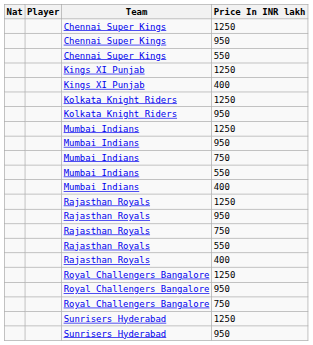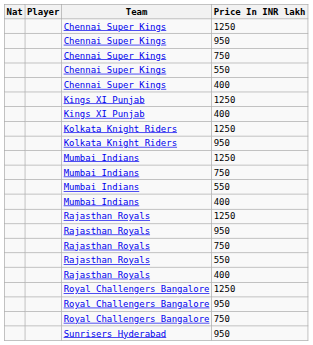 <table class="wikitable sortable">
 <tr>
 <th>Nat</th>
 <th>Player</th>
 <th>Team</th>
 <th>Price In INR lakh</th>
 </tr>
 <tr>
 <td></td>
 <td></td>
 <td><a href='#'>Chennai Super Kings</a></td>
 <td>1250</td>
 </tr>
 <tr>
 <td></td>
 <td></td>
 <td><a href='#'>Chennai Super Kings</a></td>
 <td>950</td>
 </tr>
 <tr>
 <td></td>
 <td></td>
 <td><a href='#'>Chennai Super Kings</a></td>
+<td>750</td>
+</tr>
+<tr>
+<td></td>
+<td></td>
+<td><a href='#'>Chennai Super Kings</a></td>
 <td>550</td>
+</tr>
+<tr>
+<td></td>
+<td></td>
+<td><a href='#'>Chennai Super Kings</a></td>
+<td>400</td>
 </tr>
 <tr>
 <td></td>
 <td></td>
 <td><a href='#'>Kings XI Punjab</a></td>
 <td>1250</td>
 </tr>
 <tr>
 <td></td>
 <td></td>
 <td><a href='#'>Kings XI Punjab</a></td>
 <td>400</td>
 </tr>
 <tr>
 <td></td>
 <td></td>
 <td><a href='#'>Kolkata Knight Riders</a></td>
 <td>1250</td>
 </tr>
 <tr>
 <td></td>
 <td></td>
 <td><a href='#'>Kolkata Knight Riders</a></td>
 <td>950</td>
 </tr>
 <tr>
 <td></td>
 <td></td>
 <td><a href='#'>Mumbai Indians</a></td>
 <td>1250</td>
-</tr>
-<tr>
-<td></td>
-<td></td>
-<td><a href='#'>Mumbai Indians</a></td>
-<td>950</td>
 </tr>
 <tr>
 <td></td>
 <td></td>
 <td><a href='#'>Mumbai Indians</a></td>
 <td>750</td>
 </tr>
 <tr>
 <td></td>
 <td></td>
 <td><a href='#'>Mumbai Indians</a></td>
 <td>550</td>
 </tr>
 <tr>
 <td></td>
 <td></td>
 <td><a href='#'>Mumbai Indians</a></td>
 <td>400</td>
 </tr>
 <tr>
 <td></td>
 <td></td>
 <td><a href='#'>Rajasthan Royals</a></td>
 <td>1250</td>
 </tr>
 <tr>
 <td></td>
 <td></td>
 <td><a href='#'>Rajasthan Royals</a></td>
 <td>950</td>
 </tr>
 <tr>
 <td></td>
 <td></td>
 <td><a href='#'>Rajasthan Royals</a></td>
 <td>750</td>
 </tr>
 <tr>
 <td></td>
 <td></td>
 <td><a href='#'>Rajasthan Royals</a></td>
 <td>550</td>
 </tr>
 <tr>
 <td></td>
 <td></td>
 <td><a href='#'>Rajasthan Royals</a></td>
 <td>400</td>
 </tr>
 <tr>
 <td></td>
 <td></td>
 <td><a href='#'>Royal Challengers Bangalore</a></td>
 <td>1250</td>
 </tr>
 <tr>
 <td></td>
 <td></td>
 <td><a href='#'>Royal Challengers Bangalore</a></td>
 <td>950</td>
 </tr>
 <tr>
 <td></td>
 <td></td>
 <td><a href='#'>Royal Challengers Bangalore</a></td>
 <td>750</td>
 </tr>
 <tr>
 <td></td>
 <td></td>
 <td><a href='#'>Sunrisers Hyderabad</a></td>
-<td>1250</td>
-</tr>
-<tr>
-<td></td>
-<td></td>
-<td><a href='#'>Sunrisers Hyderabad</a></td>
 <td>950</td>
 </tr>
 </table>
